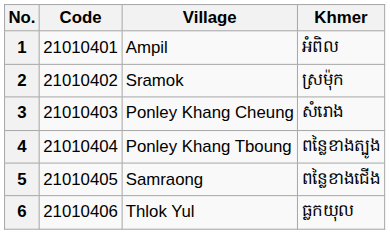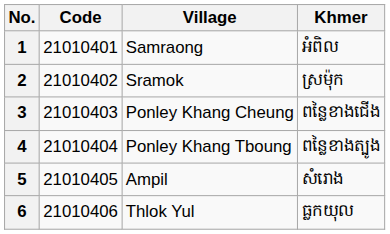 <table class="wikitable sortable">
 <tr>
 <th>No.</th>
 <th>Code</th>
 <th>Village</th>
 <th>Khmer</th>
 </tr>
 <tr>
 <th>1</th>
 <td>21010401</td>
-<td>Ampil</td>
+<td>Samraong</td>
 <td>អំពិល</td>
 </tr>
 <tr>
 <th>2</th>
 <td>21010402</td>
 <td>Sramok</td>
 <td>ស្រម៉ុក</td>
 </tr>
 <tr>
 <th>3</th>
 <td>21010403</td>
 <td>Ponley Khang Cheung</td>
-<td>សំរោង</td>
+<td>ពន្លៃខាងជើង</td>
 </tr>
 <tr>
 <th>4</th>
 <td>21010404</td>
 <td>Ponley Khang Tboung</td>
 <td>ពន្លៃខាងត្បូង</td>
 </tr>
 <tr>
 <th>5</th>
 <td>21010405</td>
-<td>Samraong</td>
-<td>ពន្លៃខាងជើង</td>
+<td>Ampil</td>
+<td>សំរោង</td>
 </tr>
 <tr>
 <th>6</th>
 <td>21010406</td>
 <td>Thlok Yul</td>
 <td>ធ្លកយុល</td>
 </tr>
 </table>
